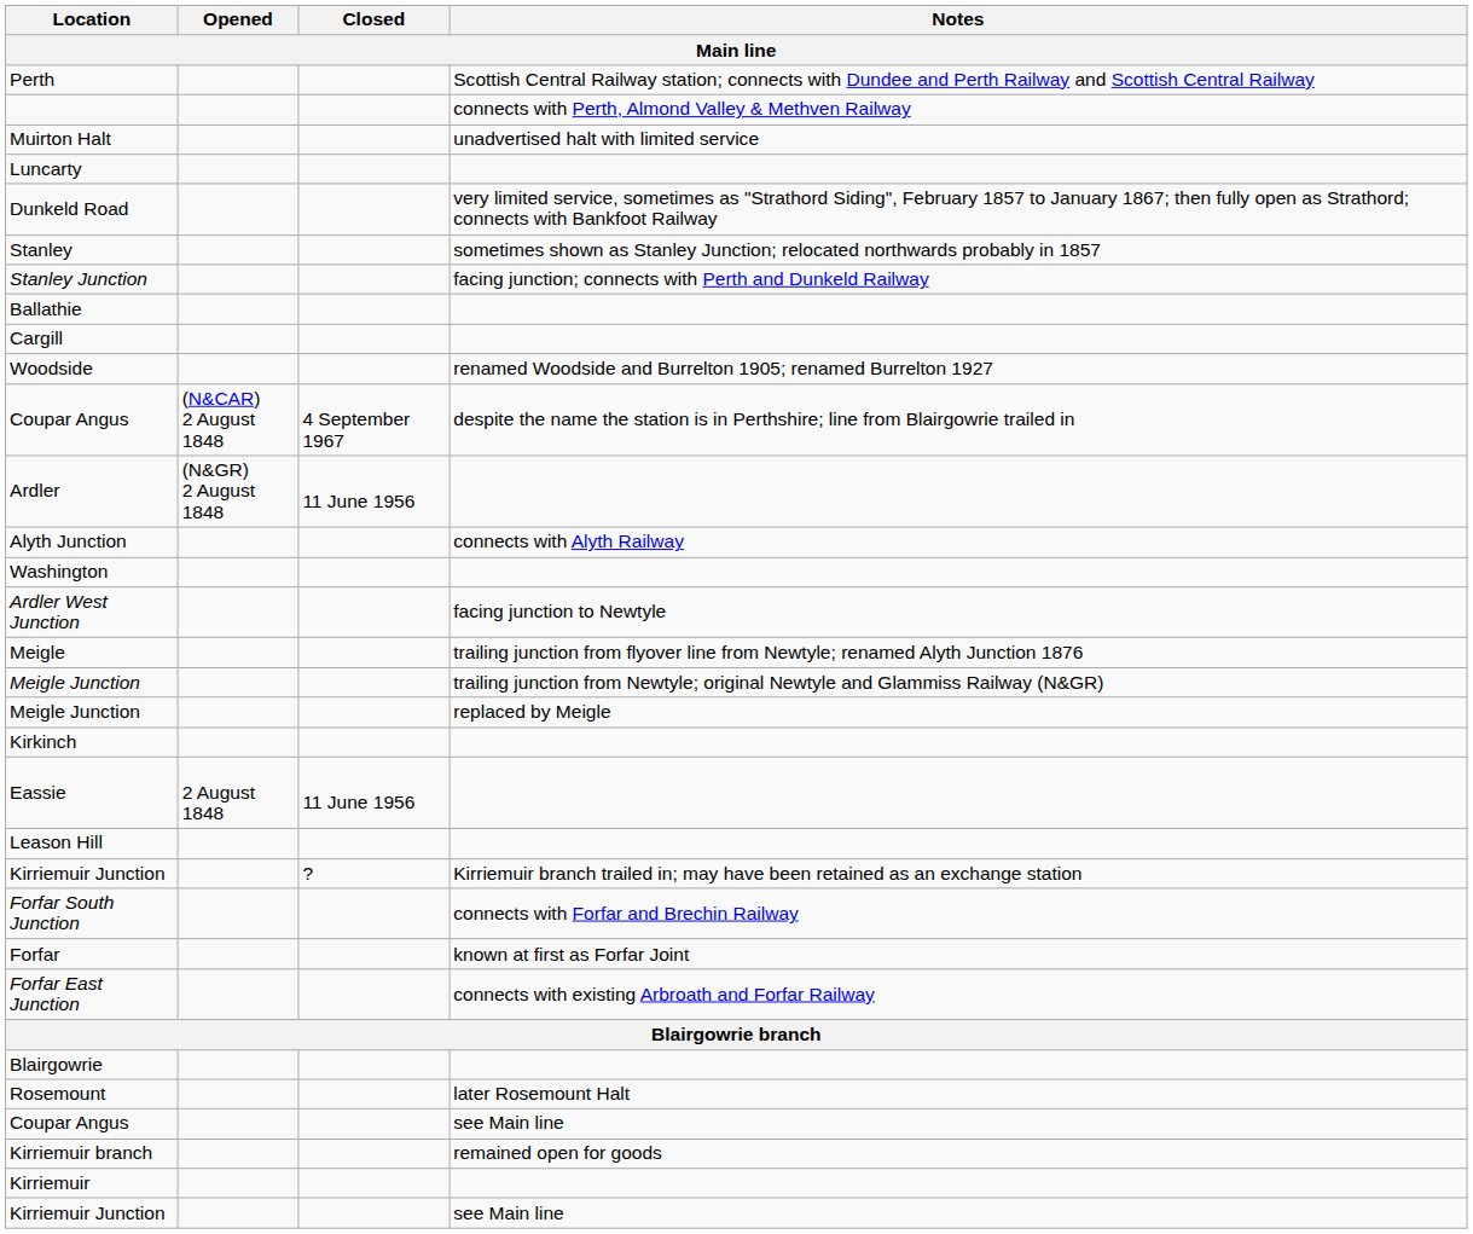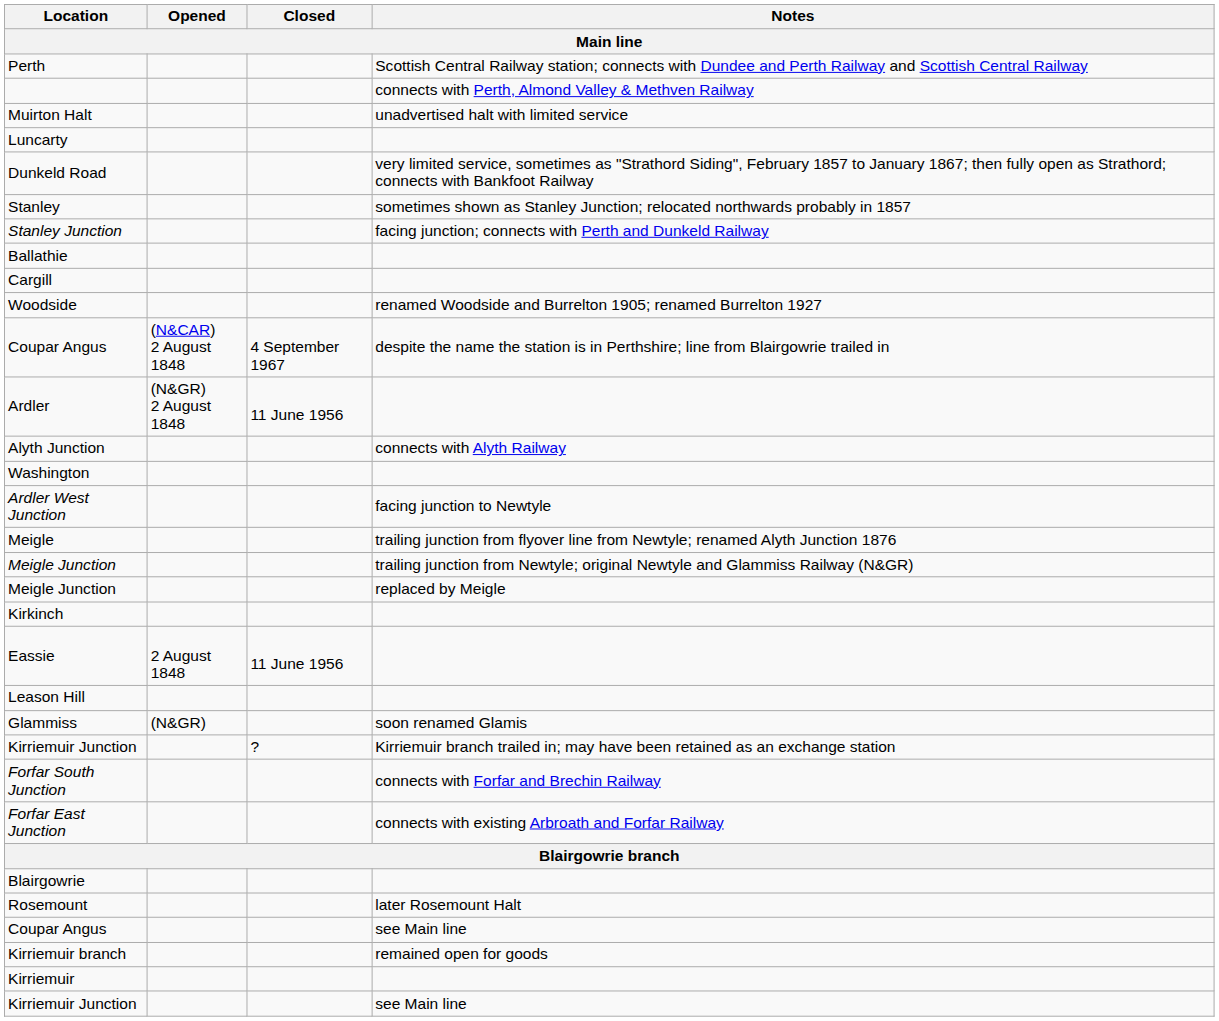 <table class="wikitable sortable">
 <tr>
 <th>Location</th>
 <th>Opened</th>
 <th>Closed</th>
 <th class="unsortable">Notes</th>
 </tr>
 <tr>
 <th colspan=4>Main line</th>
 </tr>
 <tr>
 <td>Perth</td>
 <td></td>
 <td></td>
 <td>Scottish Central Railway station; connects with <a href='#'>Dundee and Perth Railway</a> and <a href='#'>Scottish Central Railway</a></td>
 </tr>
 <tr>
 <td></td>
 <td></td>
 <td></td>
 <td>connects with <a href='#'>Perth, Almond Valley & Methven Railway</a></td>
 </tr>
 <tr>
 <td>Muirton Halt</td>
 <td></td>
 <td></td>
 <td>unadvertised halt with limited service</td>
 </tr>
 <tr>
 <td>Luncarty</td>
 <td></td>
 <td></td>
 <td></td>
 </tr>
 <tr>
 <td>Dunkeld Road</td>
 <td></td>
 <td></td>
 <td>very limited service, sometimes as "Strathord Siding", February 1857 to January 1867; then fully open as Strathord; connects with Bankfoot Railway</td>
 </tr>
 <tr>
 <td>Stanley</td>
 <td></td>
 <td></td>
 <td>sometimes shown as Stanley Junction; relocated northwards probably in 1857</td>
 </tr>
 <tr>
 <td><em>Stanley Junction</em></td>
 <td></td>
 <td></td>
 <td>facing junction; connects with <a href='#'>Perth and Dunkeld Railway</a></td>
 </tr>
 <tr>
 <td>Ballathie</td>
 <td></td>
 <td></td>
 <td></td>
 </tr>
 <tr>
 <td>Cargill</td>
 <td></td>
 <td></td>
 <td></td>
 </tr>
 <tr>
 <td>Woodside</td>
 <td></td>
 <td></td>
 <td>renamed Woodside and Burrelton 1905; renamed Burrelton 1927</td>
 </tr>
 <tr>
 <td>Coupar Angus</td>
 <td> (<a href='#'>N&CAR</a>)<br>2 August 1848</td>
 <td><br>4 September 1967</td>
 <td>despite the name the station is in Perthshire; line from Blairgowrie trailed in</td>
 </tr>
 <tr>
 <td>Ardler</td>
 <td> (N&GR)<br>2 August 1848</td>
 <td><br>11 June 1956</td>
 <td></td>
 </tr>
 <tr>
 <td>Alyth Junction</td>
 <td></td>
 <td></td>
 <td>connects with <a href='#'>Alyth Railway</a></td>
 </tr>
 <tr>
 <td>Washington</td>
 <td></td>
 <td></td>
 <td></td>
 </tr>
 <tr>
 <td><em>Ardler West Junction</em></td>
 <td></td>
 <td></td>
 <td>facing junction to Newtyle</td>
 </tr>
 <tr>
 <td>Meigle</td>
 <td></td>
 <td></td>
 <td>trailing junction from flyover line from Newtyle; renamed Alyth Junction 1876</td>
 </tr>
 <tr>
 <td><em>Meigle Junction</em></td>
 <td></td>
 <td></td>
 <td>trailing junction from Newtyle; original Newtyle and Glammiss Railway (N&GR)</td>
 </tr>
 <tr>
 <td>Meigle Junction</td>
 <td></td>
 <td></td>
 <td>replaced by Meigle</td>
 </tr>
 <tr>
 <td>Kirkinch</td>
 <td></td>
 <td></td>
 <td></td>
 </tr>
 <tr>
 <td>Eassie</td>
 <td><br>2 August 1848</td>
 <td><br>11 June 1956</td>
 <td></td>
 </tr>
 <tr>
 <td>Leason Hill</td>
 <td></td>
 <td></td>
 <td></td>
 </tr>
 <tr>
+<td>Glammiss</td>
+<td> (N&GR)</td>
+<td></td>
+<td>soon renamed Glamis</td>
+</tr>
+<tr>
 <td>Kirriemuir Junction</td>
 <td></td>
 <td>?</td>
 <td>Kirriemuir branch trailed in; may have been retained as an exchange station</td>
 </tr>
 <tr>
 <td><em>Forfar South Junction</em></td>
 <td></td>
 <td></td>
 <td>connects with <a href='#'>Forfar and Brechin Railway</a></td>
-</tr>
-<tr>
-<td>Forfar</td>
-<td></td>
-<td></td>
-<td>known at first as Forfar Joint</td>
 </tr>
 <tr>
 <td><em>Forfar East Junction</em></td>
 <td></td>
 <td></td>
 <td>connects with existing <a href='#'>Arbroath and Forfar Railway</a></td>
 </tr>
 <tr>
 <th colspan=4>Blairgowrie branch</th>
 </tr>
 <tr>
 <td>Blairgowrie</td>
 <td></td>
 <td></td>
 <td></td>
 </tr>
 <tr>
 <td>Rosemount</td>
 <td></td>
 <td></td>
 <td>later Rosemount Halt</td>
 </tr>
 <tr>
 <td>Coupar Angus</td>
 <td></td>
 <td></td>
 <td>see Main line</td>
 </tr>
 <tr>
 <td>Kirriemuir branch</td>
 <td></td>
 <td></td>
 <td>remained open for goods</td>
 </tr>
 <tr>
 <td>Kirriemuir</td>
 <td></td>
 <td></td>
 <td></td>
 </tr>
 <tr>
 <td>Kirriemuir Junction</td>
 <td></td>
 <td></td>
 <td>see Main line</td>
 </tr>
 </table>
